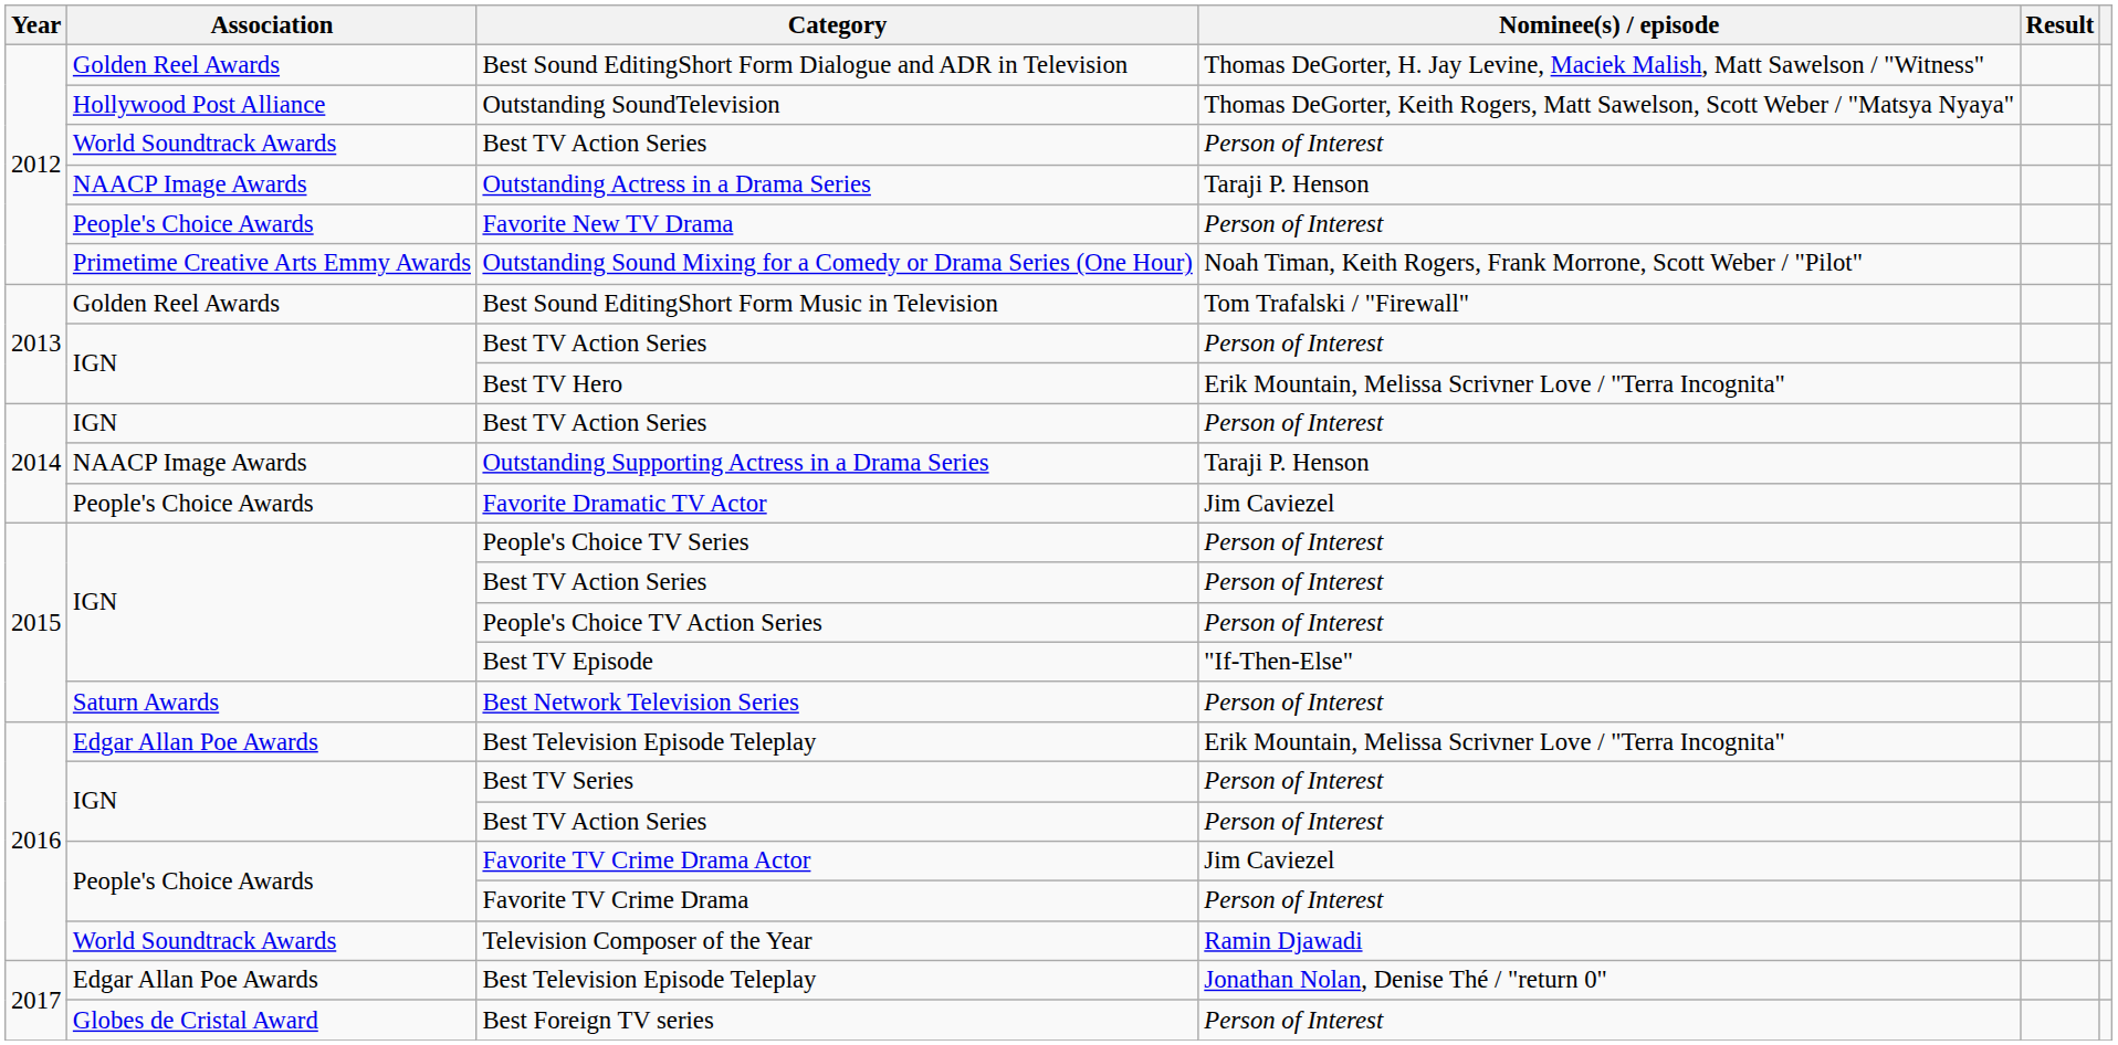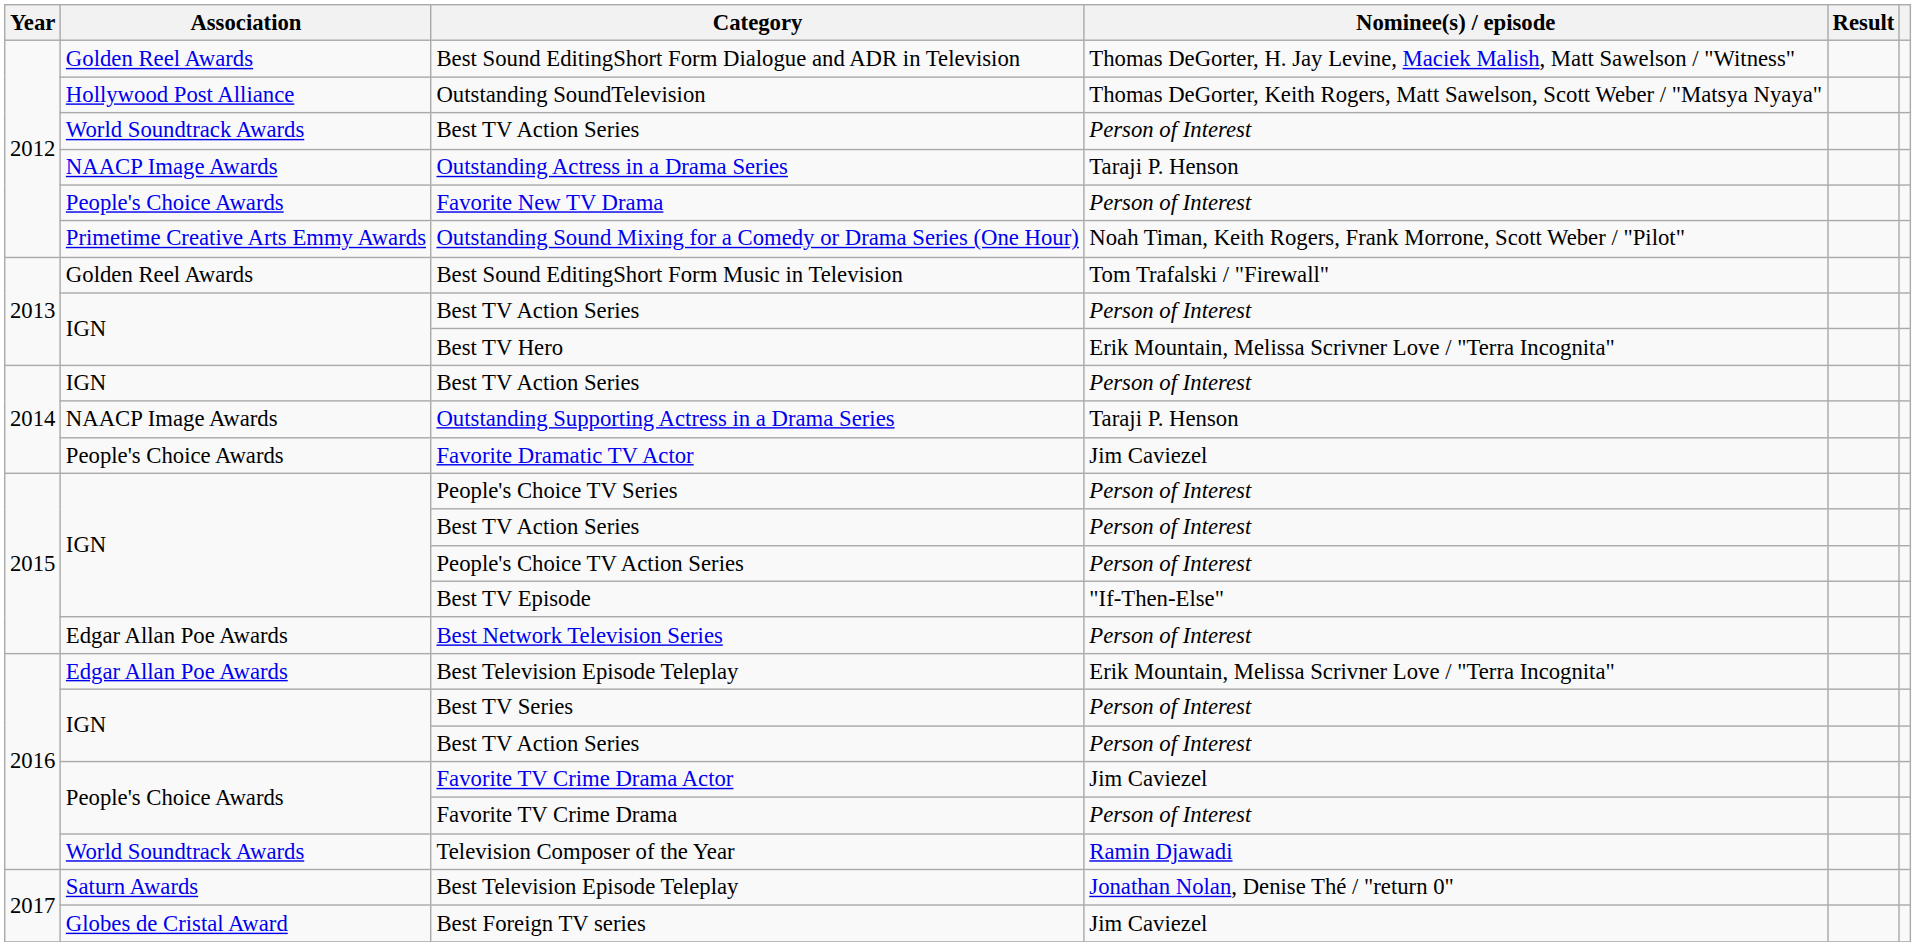 <table class="wikitable">
 <tr>
 <th>Year</th>
 <th>Association</th>
 <th>Category</th>
 <th>Nominee(s) / episode</th>
 <th>Result</th>
 <th class="unsortable"></th>
 </tr>
 <tr>
 <td rowspan=6>2012</td>
 <td><a href='#'>Golden Reel Awards</a></td>
 <td>Best Sound EditingShort Form Dialogue and ADR in Television</td>
 <td>Thomas DeGorter, H. Jay Levine, <a href='#'>Maciek Malish</a>, Matt Sawelson / "Witness"</td>
 <td></td>
 <td></td>
 </tr>
 <tr>
 <td><a href='#'>Hollywood Post Alliance</a></td>
 <td>Outstanding SoundTelevision</td>
 <td>Thomas DeGorter, Keith Rogers, Matt Sawelson, Scott Weber / "Matsya Nyaya"</td>
 <td></td>
 <td></td>
 </tr>
 <tr>
 <td><a href='#'>World Soundtrack Awards</a></td>
 <td>Best TV Action Series</td>
 <td><em>Person of Interest</em></td>
 <td></td>
 <td></td>
 </tr>
 <tr>
 <td><a href='#'>NAACP Image Awards</a></td>
 <td><a href='#'>Outstanding Actress in a Drama Series</a></td>
 <td>Taraji P. Henson</td>
 <td></td>
 <td></td>
 </tr>
 <tr>
 <td><a href='#'>People's Choice Awards</a></td>
 <td><a href='#'>Favorite New TV Drama</a></td>
 <td><em>Person of Interest</em></td>
 <td></td>
 <td></td>
 </tr>
 <tr>
 <td><a href='#'>Primetime Creative Arts Emmy Awards</a></td>
 <td><a href='#'>Outstanding Sound Mixing for a Comedy or Drama Series (One Hour)</a></td>
 <td>Noah Timan, Keith Rogers, Frank Morrone, Scott Weber / "Pilot"</td>
 <td></td>
 <td></td>
 </tr>
 <tr>
 <td rowspan=3>2013</td>
 <td>Golden Reel Awards</td>
 <td>Best Sound EditingShort Form Music in Television</td>
 <td>Tom Trafalski / "Firewall"</td>
 <td></td>
 <td></td>
 </tr>
 <tr>
 <td rowspan="2">IGN</td>
 <td>Best TV Action Series</td>
 <td><em>Person of Interest</em></td>
 <td></td>
 <td></td>
 </tr>
 <tr>
 <td>Best TV Hero</td>
 <td>Erik Mountain, Melissa Scrivner Love / "Terra Incognita"</td>
 <td></td>
 <td></td>
 </tr>
 <tr>
 <td rowspan=3>2014</td>
 <td>IGN</td>
 <td>Best TV Action Series</td>
 <td><em>Person of Interest</em></td>
 <td></td>
 <td></td>
 </tr>
 <tr>
 <td>NAACP Image Awards</td>
 <td><a href='#'>Outstanding Supporting Actress in a Drama Series</a></td>
 <td>Taraji P. Henson</td>
 <td></td>
 <td></td>
 </tr>
 <tr>
 <td>People's Choice Awards</td>
 <td><a href='#'>Favorite Dramatic TV Actor</a></td>
 <td>Jim Caviezel</td>
 <td></td>
 <td></td>
 </tr>
 <tr>
 <td rowspan=5>2015</td>
 <td rowspan="4">IGN</td>
 <td>People's Choice TV Series</td>
 <td><em>Person of Interest</em></td>
 <td></td>
 <td></td>
 </tr>
 <tr>
 <td>Best TV Action Series</td>
 <td><em>Person of Interest</em></td>
 <td></td>
 <td></td>
 </tr>
 <tr>
 <td>People's Choice TV Action Series</td>
 <td><em>Person of Interest</em></td>
 <td></td>
 <td></td>
 </tr>
 <tr>
 <td>Best TV Episode</td>
 <td>"If-Then-Else"</td>
 <td></td>
 <td></td>
 </tr>
 <tr>
-<td><a href='#'>Saturn Awards</a></td>
+<td>Edgar Allan Poe Awards</td>
 <td><a href='#'>Best Network Television Series</a></td>
 <td><em>Person of Interest</em></td>
 <td></td>
 <td></td>
 </tr>
 <tr>
 <td rowspan=6>2016</td>
 <td><a href='#'>Edgar Allan Poe Awards</a></td>
 <td>Best Television Episode Teleplay</td>
 <td>Erik Mountain, Melissa Scrivner Love / "Terra Incognita"</td>
 <td></td>
 <td></td>
 </tr>
 <tr>
 <td rowspan="2">IGN</td>
 <td>Best TV Series</td>
 <td><em>Person of Interest</em></td>
 <td></td>
 <td></td>
 </tr>
 <tr>
 <td>Best TV Action Series</td>
 <td><em>Person of Interest</em></td>
 <td></td>
 <td></td>
 </tr>
 <tr>
 <td rowspan="2">People's Choice Awards</td>
 <td><a href='#'>Favorite TV Crime Drama Actor</a></td>
 <td>Jim Caviezel</td>
 <td></td>
 <td></td>
 </tr>
 <tr>
 <td>Favorite TV Crime Drama</td>
 <td><em>Person of Interest</em></td>
 <td></td>
 <td></td>
 </tr>
 <tr>
 <td><a href='#'>World Soundtrack Awards</a></td>
 <td>Television Composer of the Year</td>
 <td><a href='#'>Ramin Djawadi</a></td>
 <td></td>
 <td></td>
 </tr>
 <tr>
 <td rowspan=2>2017</td>
-<td>Edgar Allan Poe Awards</td>
+<td><a href='#'>Saturn Awards</a></td>
 <td>Best Television Episode Teleplay</td>
 <td><a href='#'>Jonathan Nolan</a>, Denise Thé / "return 0"</td>
 <td></td>
 <td></td>
 </tr>
 <tr>
 <td><a href='#'>Globes de Cristal Award</a></td>
 <td>Best Foreign TV series</td>
-<td><em>Person of Interest</em></td>
+<td>Jim Caviezel</td>
 <td></td>
 <td></td>
 </tr>
 </table>
